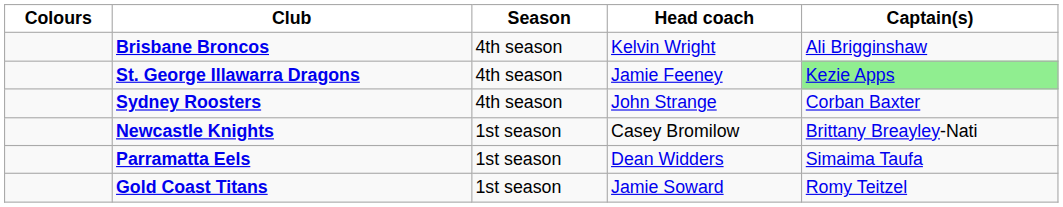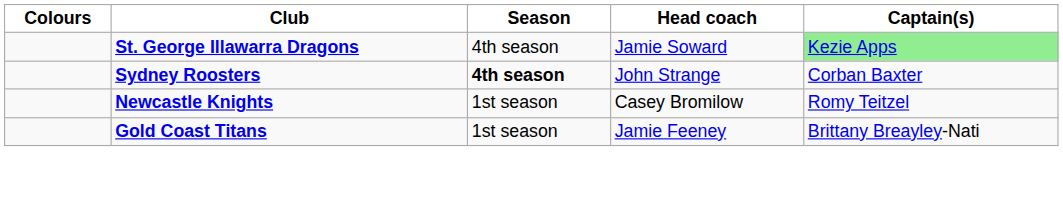 <table class="wikitable" style="width:60%; text-align:left">
 <tr>
 <th style="background:white">Colours</th>
 <th style="background:white">Club</th>
 <th style="background:white">Season</th>
 <th style="background:white">Head coach</th>
 <th style="background:white">Captain(s)</th>
 </tr>
 <tr>
 <td></td>
-<td><strong><a href='#'>Brisbane Broncos</a></strong></td>
-<td>4th season</td>
-<td><a href='#'>Kelvin Wright</a></td>
-<td><a href='#'>Ali Brigginshaw</a></td>
-</tr>
-<tr>
-<td></td>
 <td><strong><a href='#'>St. George Illawarra Dragons</a></strong></td>
 <td>4th season</td>
-<td><a href='#'>Jamie Feeney</a></td>
+<td><a href='#'>Jamie Soward</a></td>
 <td style="background: lightgreen;"><a href='#'>Kezie Apps</a></td>
 </tr>
 <tr>
 <td></td>
 <td><strong><a href='#'>Sydney Roosters</a></strong></td>
-<td>4th season</td>
+<td><strong>4th season</strong></td>
 <td><a href='#'>John Strange</a></td>
 <td><a href='#'>Corban Baxter</a></td>
 </tr>
 <tr>
 <td></td>
 <td><strong><a href='#'>Newcastle Knights</a></strong></td>
 <td>1st season</td>
 <td>Casey Bromilow</td>
-<td><a href='#'>Brittany Breayley</a>-Nati</td>
-</tr>
-<tr>
-<td></td>
-<td><strong><a href='#'>Parramatta Eels</a></strong></td>
-<td>1st season</td>
-<td><a href='#'>Dean Widders</a></td>
-<td><a href='#'>Simaima Taufa</a></td>
+<td><a href='#'>Romy Teitzel</a></td>
 </tr>
 <tr>
 <td></td>
 <td><strong><a href='#'>Gold Coast Titans</a></strong></td>
 <td>1st season</td>
-<td><a href='#'>Jamie Soward</a></td>
-<td><a href='#'>Romy Teitzel</a></td>
+<td><a href='#'>Jamie Feeney</a></td>
+<td><a href='#'>Brittany Breayley</a>-Nati</td>
 </tr>
 </table>
